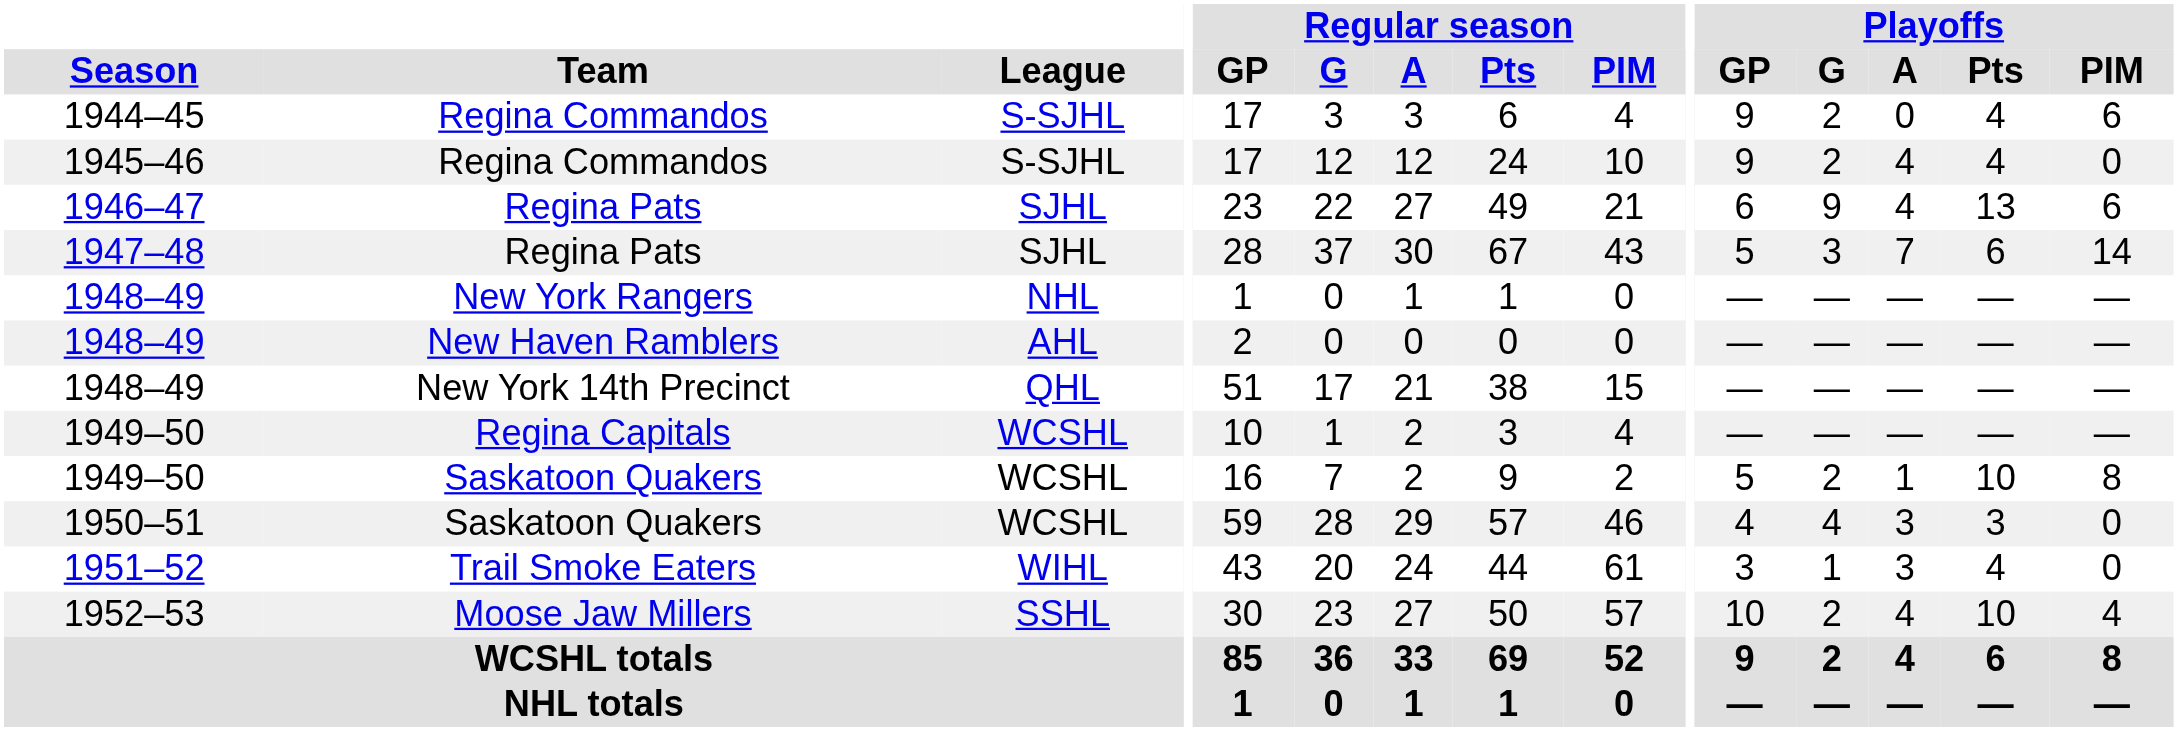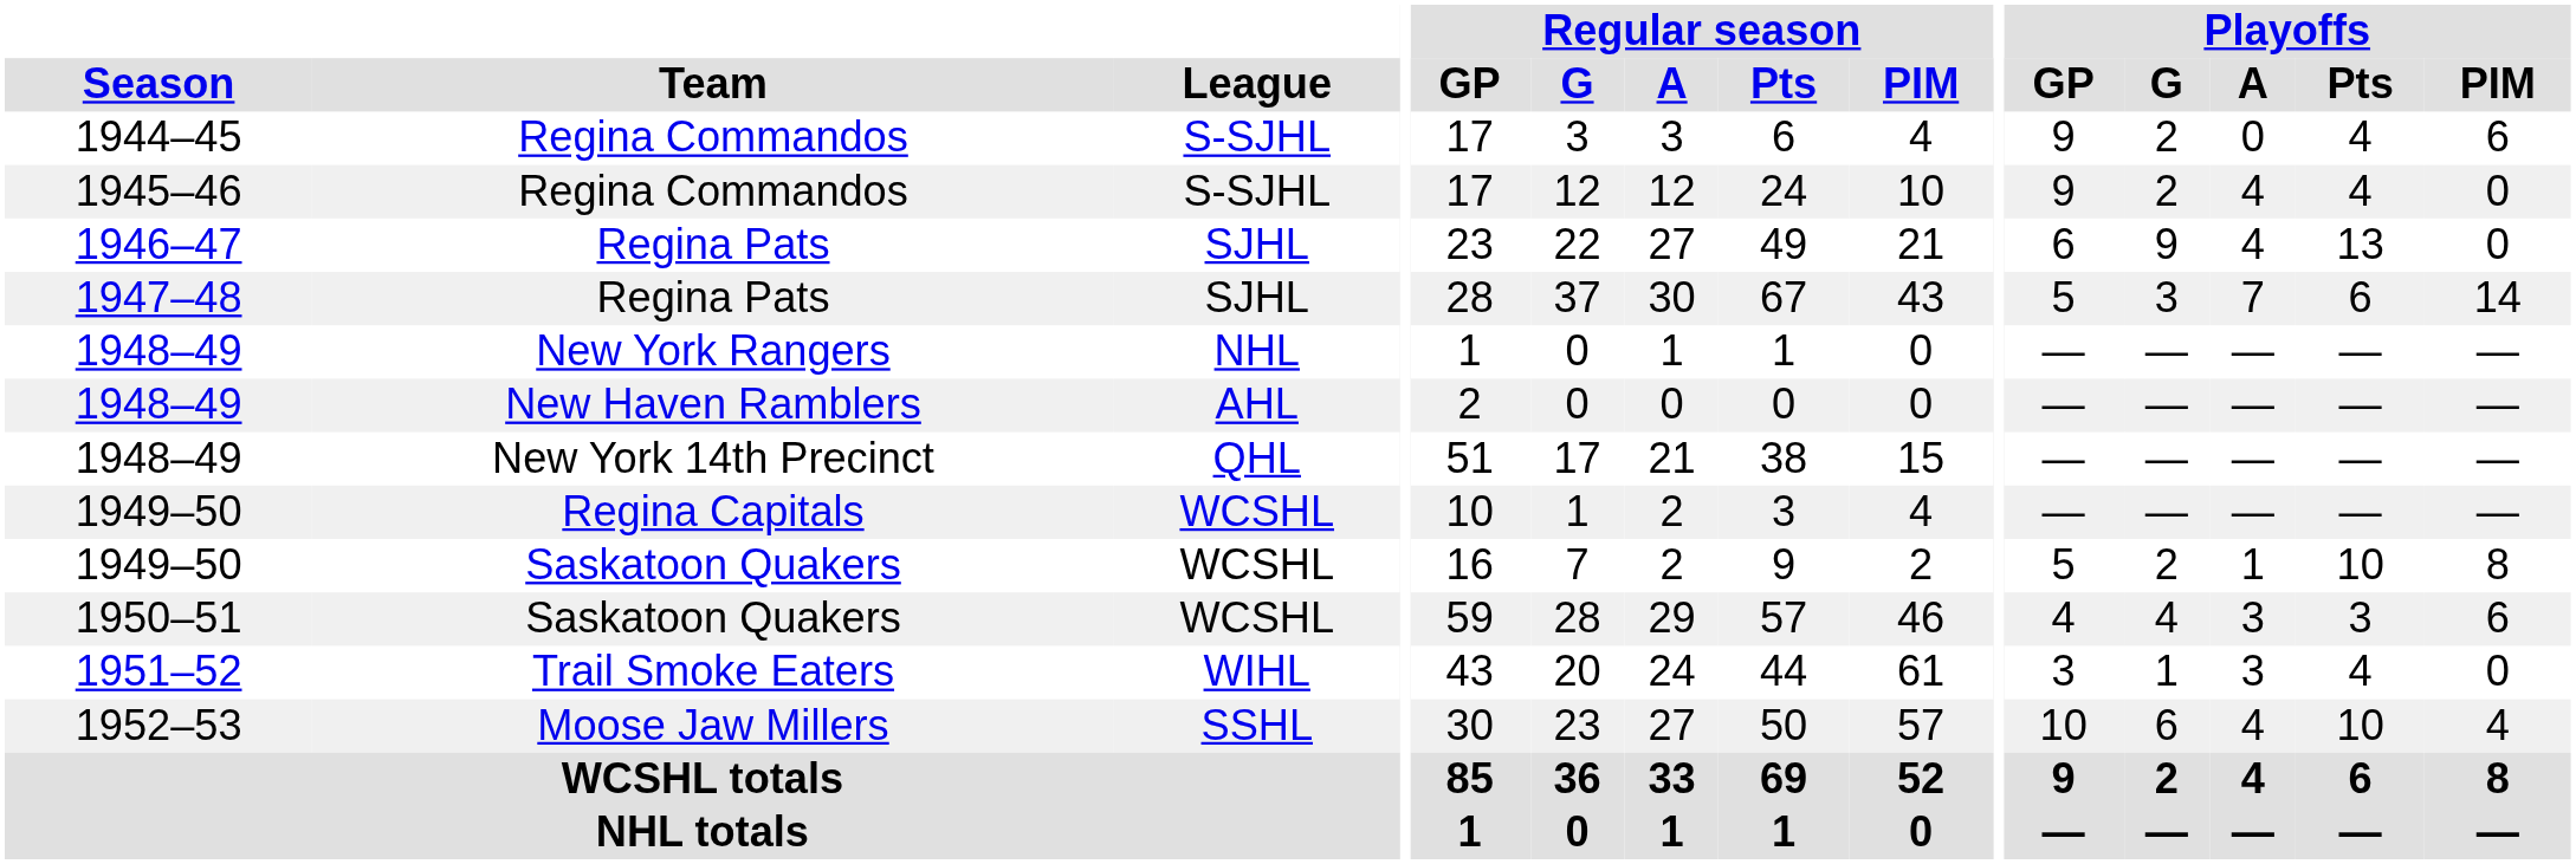 <table border="0" cellpadding="1" cellspacing="0" style="text-align:center; width:60em">
 <tr bgcolor="#e0e0e0">
 <th colspan="3" bgcolor="#ffffff"></th>
 <th rowspan="100" bgcolor="#ffffff"></th>
 <th colspan="5"><a href='#'>Regular season</a></th>
 <th rowspan="100" bgcolor="#ffffff"></th>
 <th colspan="5"><a href='#'>Playoffs</a></th>
 </tr>
 <tr bgcolor="#e0e0e0">
 <th><a href='#'>Season</a></th>
 <th>Team</th>
 <th>League</th>
 <th>GP</th>
 <th><a href='#'>G</a></th>
 <th><a href='#'>A</a></th>
 <th><a href='#'>Pts</a></th>
 <th><a href='#'>PIM</a></th>
 <th>GP</th>
 <th>G</th>
 <th>A</th>
 <th>Pts</th>
 <th>PIM</th>
 </tr>
 <tr>
 <td>1944–45</td>
 <td><a href='#'>Regina Commandos</a></td>
 <td><a href='#'>S-SJHL</a></td>
 <td>17</td>
 <td>3</td>
 <td>3</td>
 <td>6</td>
 <td>4</td>
 <td>9</td>
 <td>2</td>
 <td>0</td>
 <td>4</td>
 <td>6</td>
 </tr>
 <tr bgcolor="#f0f0f0">
 <td>1945–46</td>
 <td>Regina Commandos</td>
 <td>S-SJHL</td>
 <td>17</td>
 <td>12</td>
 <td>12</td>
 <td>24</td>
 <td>10</td>
 <td>9</td>
 <td>2</td>
 <td>4</td>
 <td>4</td>
 <td>0</td>
 </tr>
 <tr>
 <td><a href='#'>1946–47</a></td>
 <td><a href='#'>Regina Pats</a></td>
 <td><a href='#'>SJHL</a></td>
 <td>23</td>
 <td>22</td>
 <td>27</td>
 <td>49</td>
 <td>21</td>
 <td>6</td>
 <td>9</td>
 <td>4</td>
 <td>13</td>
-<td>6</td>
+<td>0</td>
 </tr>
 <tr bgcolor="#f0f0f0">
 <td><a href='#'>1947–48</a></td>
 <td>Regina Pats</td>
 <td>SJHL</td>
 <td>28</td>
 <td>37</td>
 <td>30</td>
 <td>67</td>
 <td>43</td>
 <td>5</td>
 <td>3</td>
 <td>7</td>
 <td>6</td>
 <td>14</td>
 </tr>
 <tr>
 <td><a href='#'>1948–49</a></td>
 <td><a href='#'>New York Rangers</a></td>
 <td><a href='#'>NHL</a></td>
 <td>1</td>
 <td>0</td>
 <td>1</td>
 <td>1</td>
 <td>0</td>
 <td>—</td>
 <td>—</td>
 <td>—</td>
 <td>—</td>
 <td>—</td>
 </tr>
 <tr bgcolor="#f0f0f0">
 <td><a href='#'>1948–49</a></td>
 <td><a href='#'>New Haven Ramblers</a></td>
 <td><a href='#'>AHL</a></td>
 <td>2</td>
 <td>0</td>
 <td>0</td>
 <td>0</td>
 <td>0</td>
 <td>—</td>
 <td>—</td>
 <td>—</td>
 <td>—</td>
 <td>—</td>
 </tr>
 <tr>
 <td>1948–49</td>
 <td>New York 14th Precinct</td>
 <td><a href='#'>QHL</a></td>
 <td>51</td>
 <td>17</td>
 <td>21</td>
 <td>38</td>
 <td>15</td>
 <td>—</td>
 <td>—</td>
 <td>—</td>
 <td>—</td>
 <td>—</td>
 </tr>
 <tr bgcolor="#f0f0f0">
 <td>1949–50</td>
 <td><a href='#'>Regina Capitals</a></td>
 <td><a href='#'>WCSHL</a></td>
 <td>10</td>
 <td>1</td>
 <td>2</td>
 <td>3</td>
 <td>4</td>
 <td>—</td>
 <td>—</td>
 <td>—</td>
 <td>—</td>
 <td>—</td>
 </tr>
 <tr>
 <td>1949–50</td>
 <td><a href='#'>Saskatoon Quakers</a></td>
 <td>WCSHL</td>
 <td>16</td>
 <td>7</td>
 <td>2</td>
 <td>9</td>
 <td>2</td>
 <td>5</td>
 <td>2</td>
 <td>1</td>
 <td>10</td>
 <td>8</td>
 </tr>
 <tr bgcolor="#f0f0f0">
 <td>1950–51</td>
 <td>Saskatoon Quakers</td>
 <td>WCSHL</td>
 <td>59</td>
 <td>28</td>
 <td>29</td>
 <td>57</td>
 <td>46</td>
 <td>4</td>
 <td>4</td>
 <td>3</td>
 <td>3</td>
-<td>0</td>
+<td>6</td>
 </tr>
 <tr>
 <td><a href='#'>1951–52</a></td>
 <td><a href='#'>Trail Smoke Eaters</a></td>
 <td><a href='#'>WIHL</a></td>
 <td>43</td>
 <td>20</td>
 <td>24</td>
 <td>44</td>
 <td>61</td>
 <td>3</td>
 <td>1</td>
 <td>3</td>
 <td>4</td>
 <td>0</td>
 </tr>
 <tr bgcolor="#f0f0f0">
 <td>1952–53</td>
 <td><a href='#'>Moose Jaw Millers</a></td>
 <td><a href='#'>SSHL</a></td>
 <td>30</td>
 <td>23</td>
 <td>27</td>
 <td>50</td>
 <td>57</td>
 <td>10</td>
-<td>2</td>
+<td>6</td>
 <td>4</td>
 <td>10</td>
 <td>4</td>
 </tr>
 <tr bgcolor="#e0e0e0">
 <th colspan="3">WCSHL totals</th>
 <th>85</th>
 <th>36</th>
 <th>33</th>
 <th>69</th>
 <th>52</th>
 <th>9</th>
 <th>2</th>
 <th>4</th>
 <th>6</th>
 <th>8</th>
 </tr>
 <tr bgcolor="#e0e0e0">
 <th colspan="3">NHL totals</th>
 <th>1</th>
 <th>0</th>
 <th>1</th>
 <th>1</th>
 <th>0</th>
 <th>—</th>
 <th>—</th>
 <th>—</th>
 <th>—</th>
 <th>—</th>
 </tr>
 </table>
